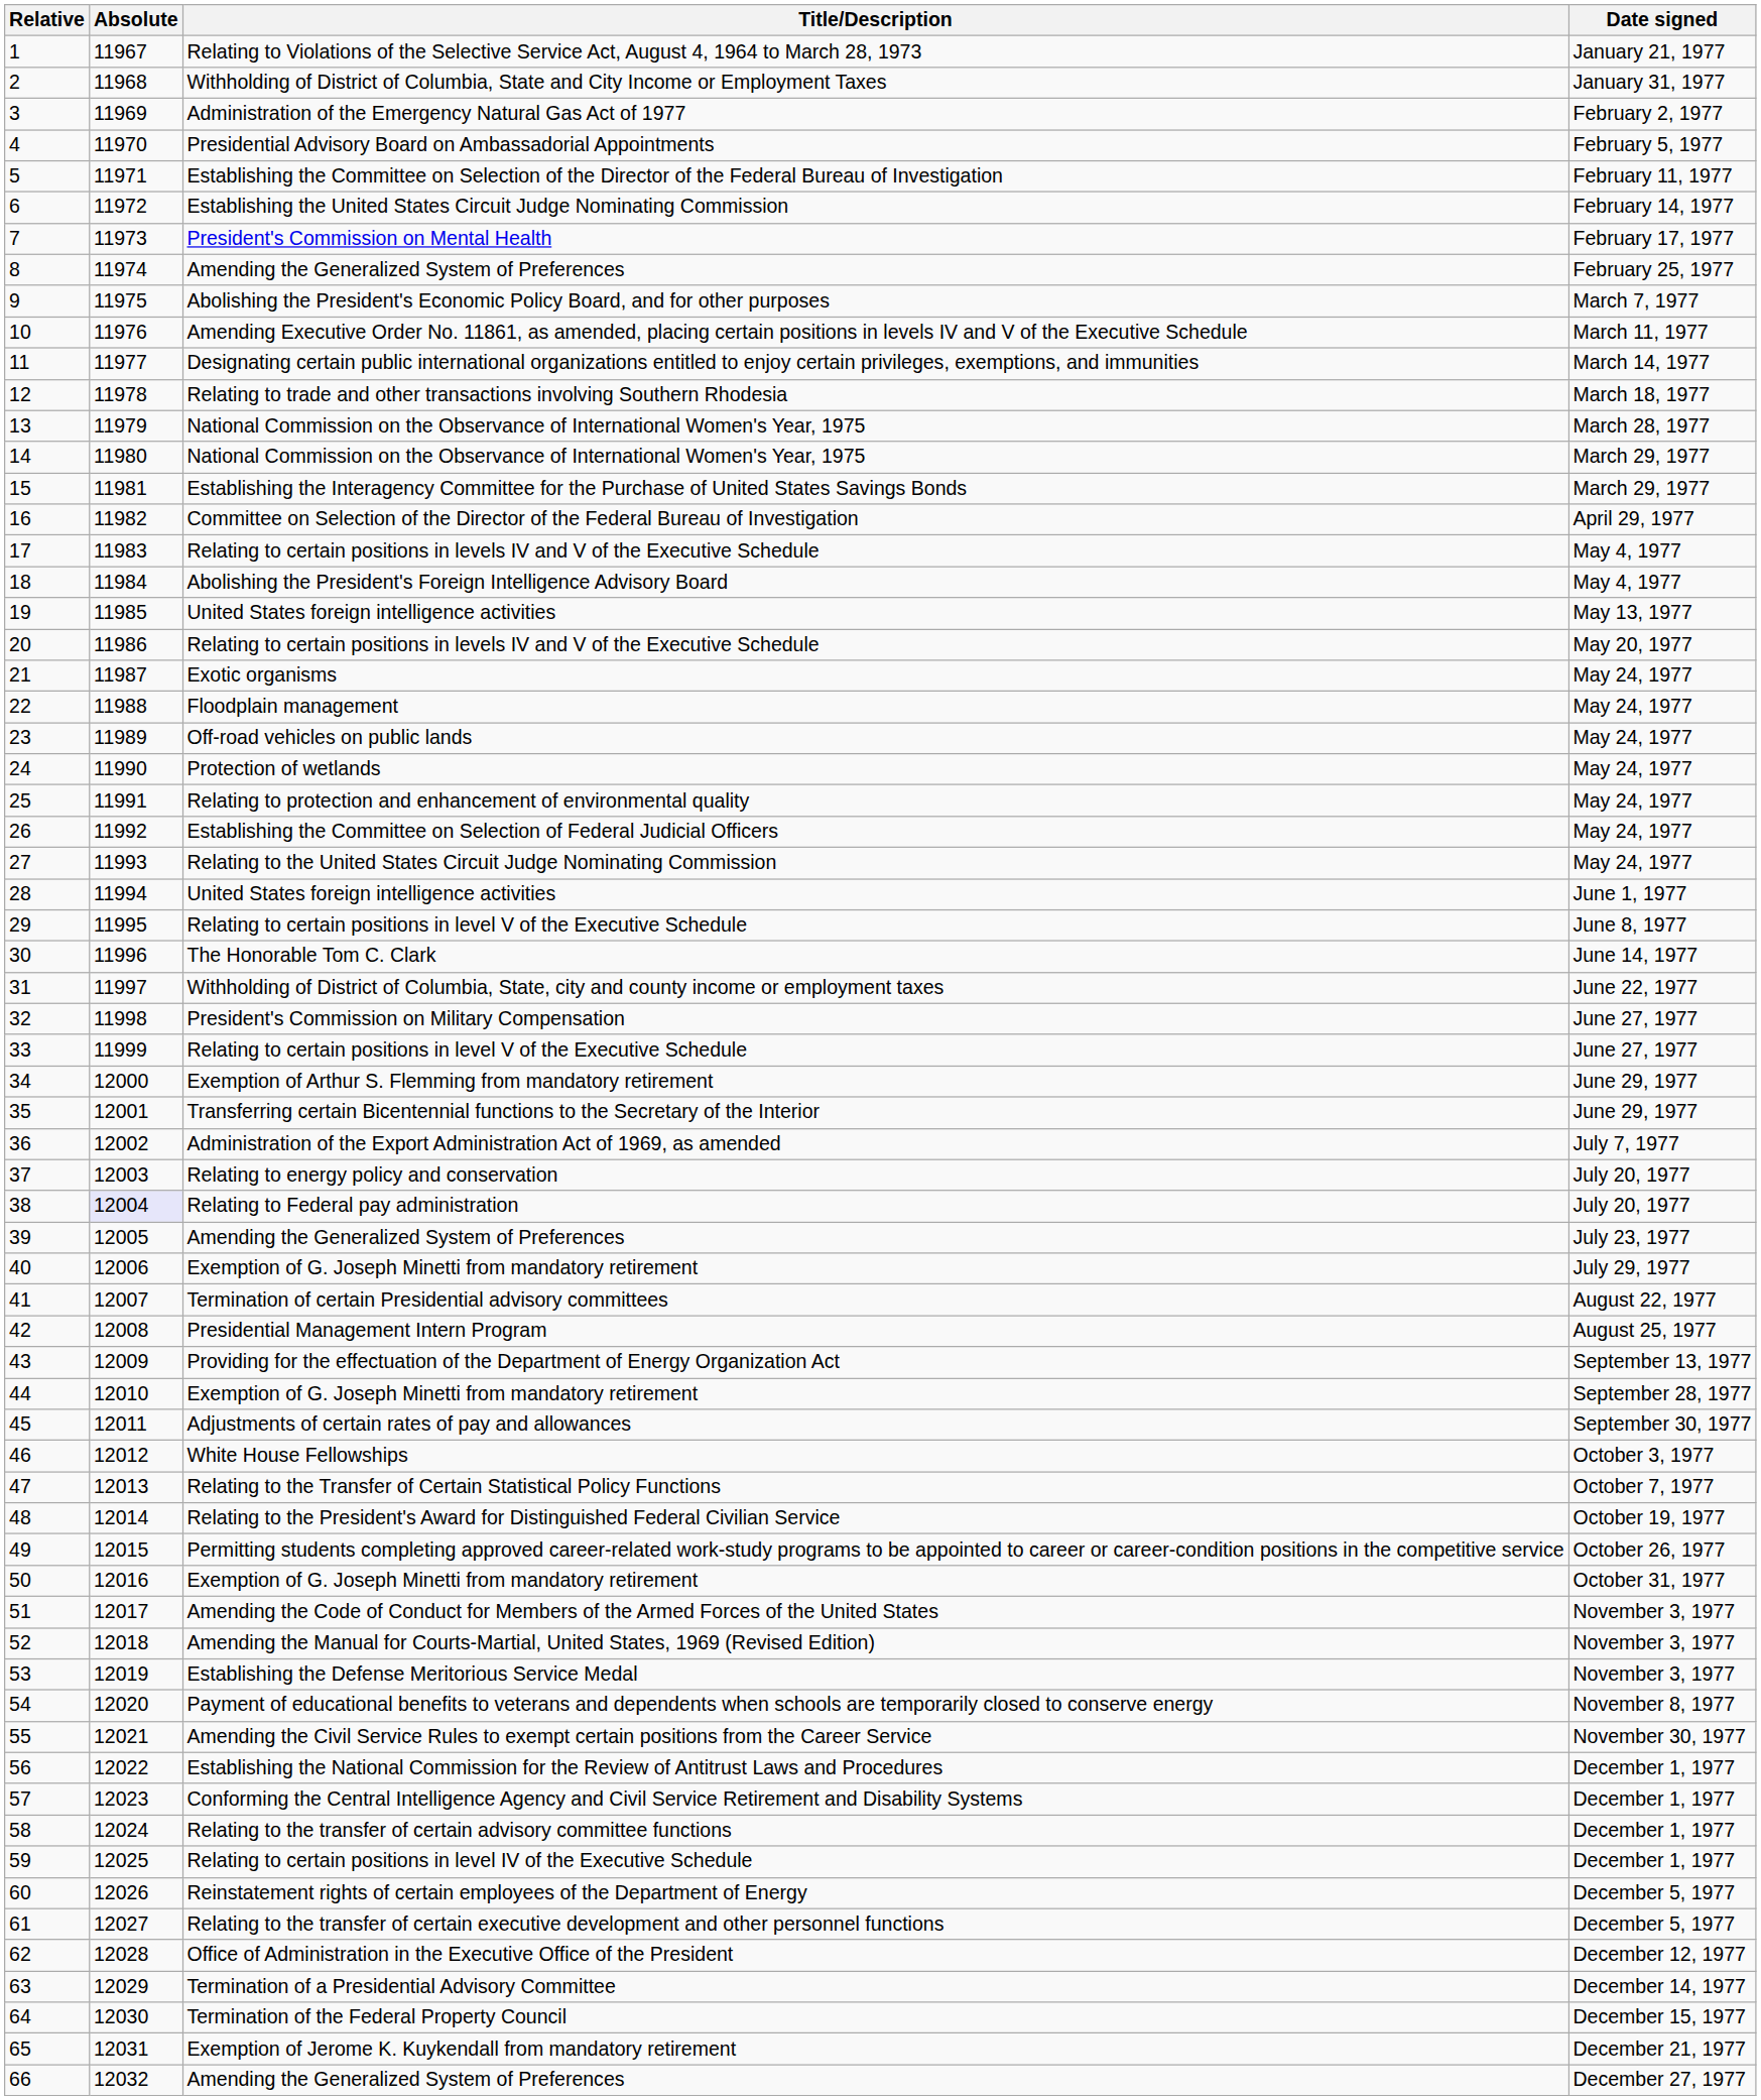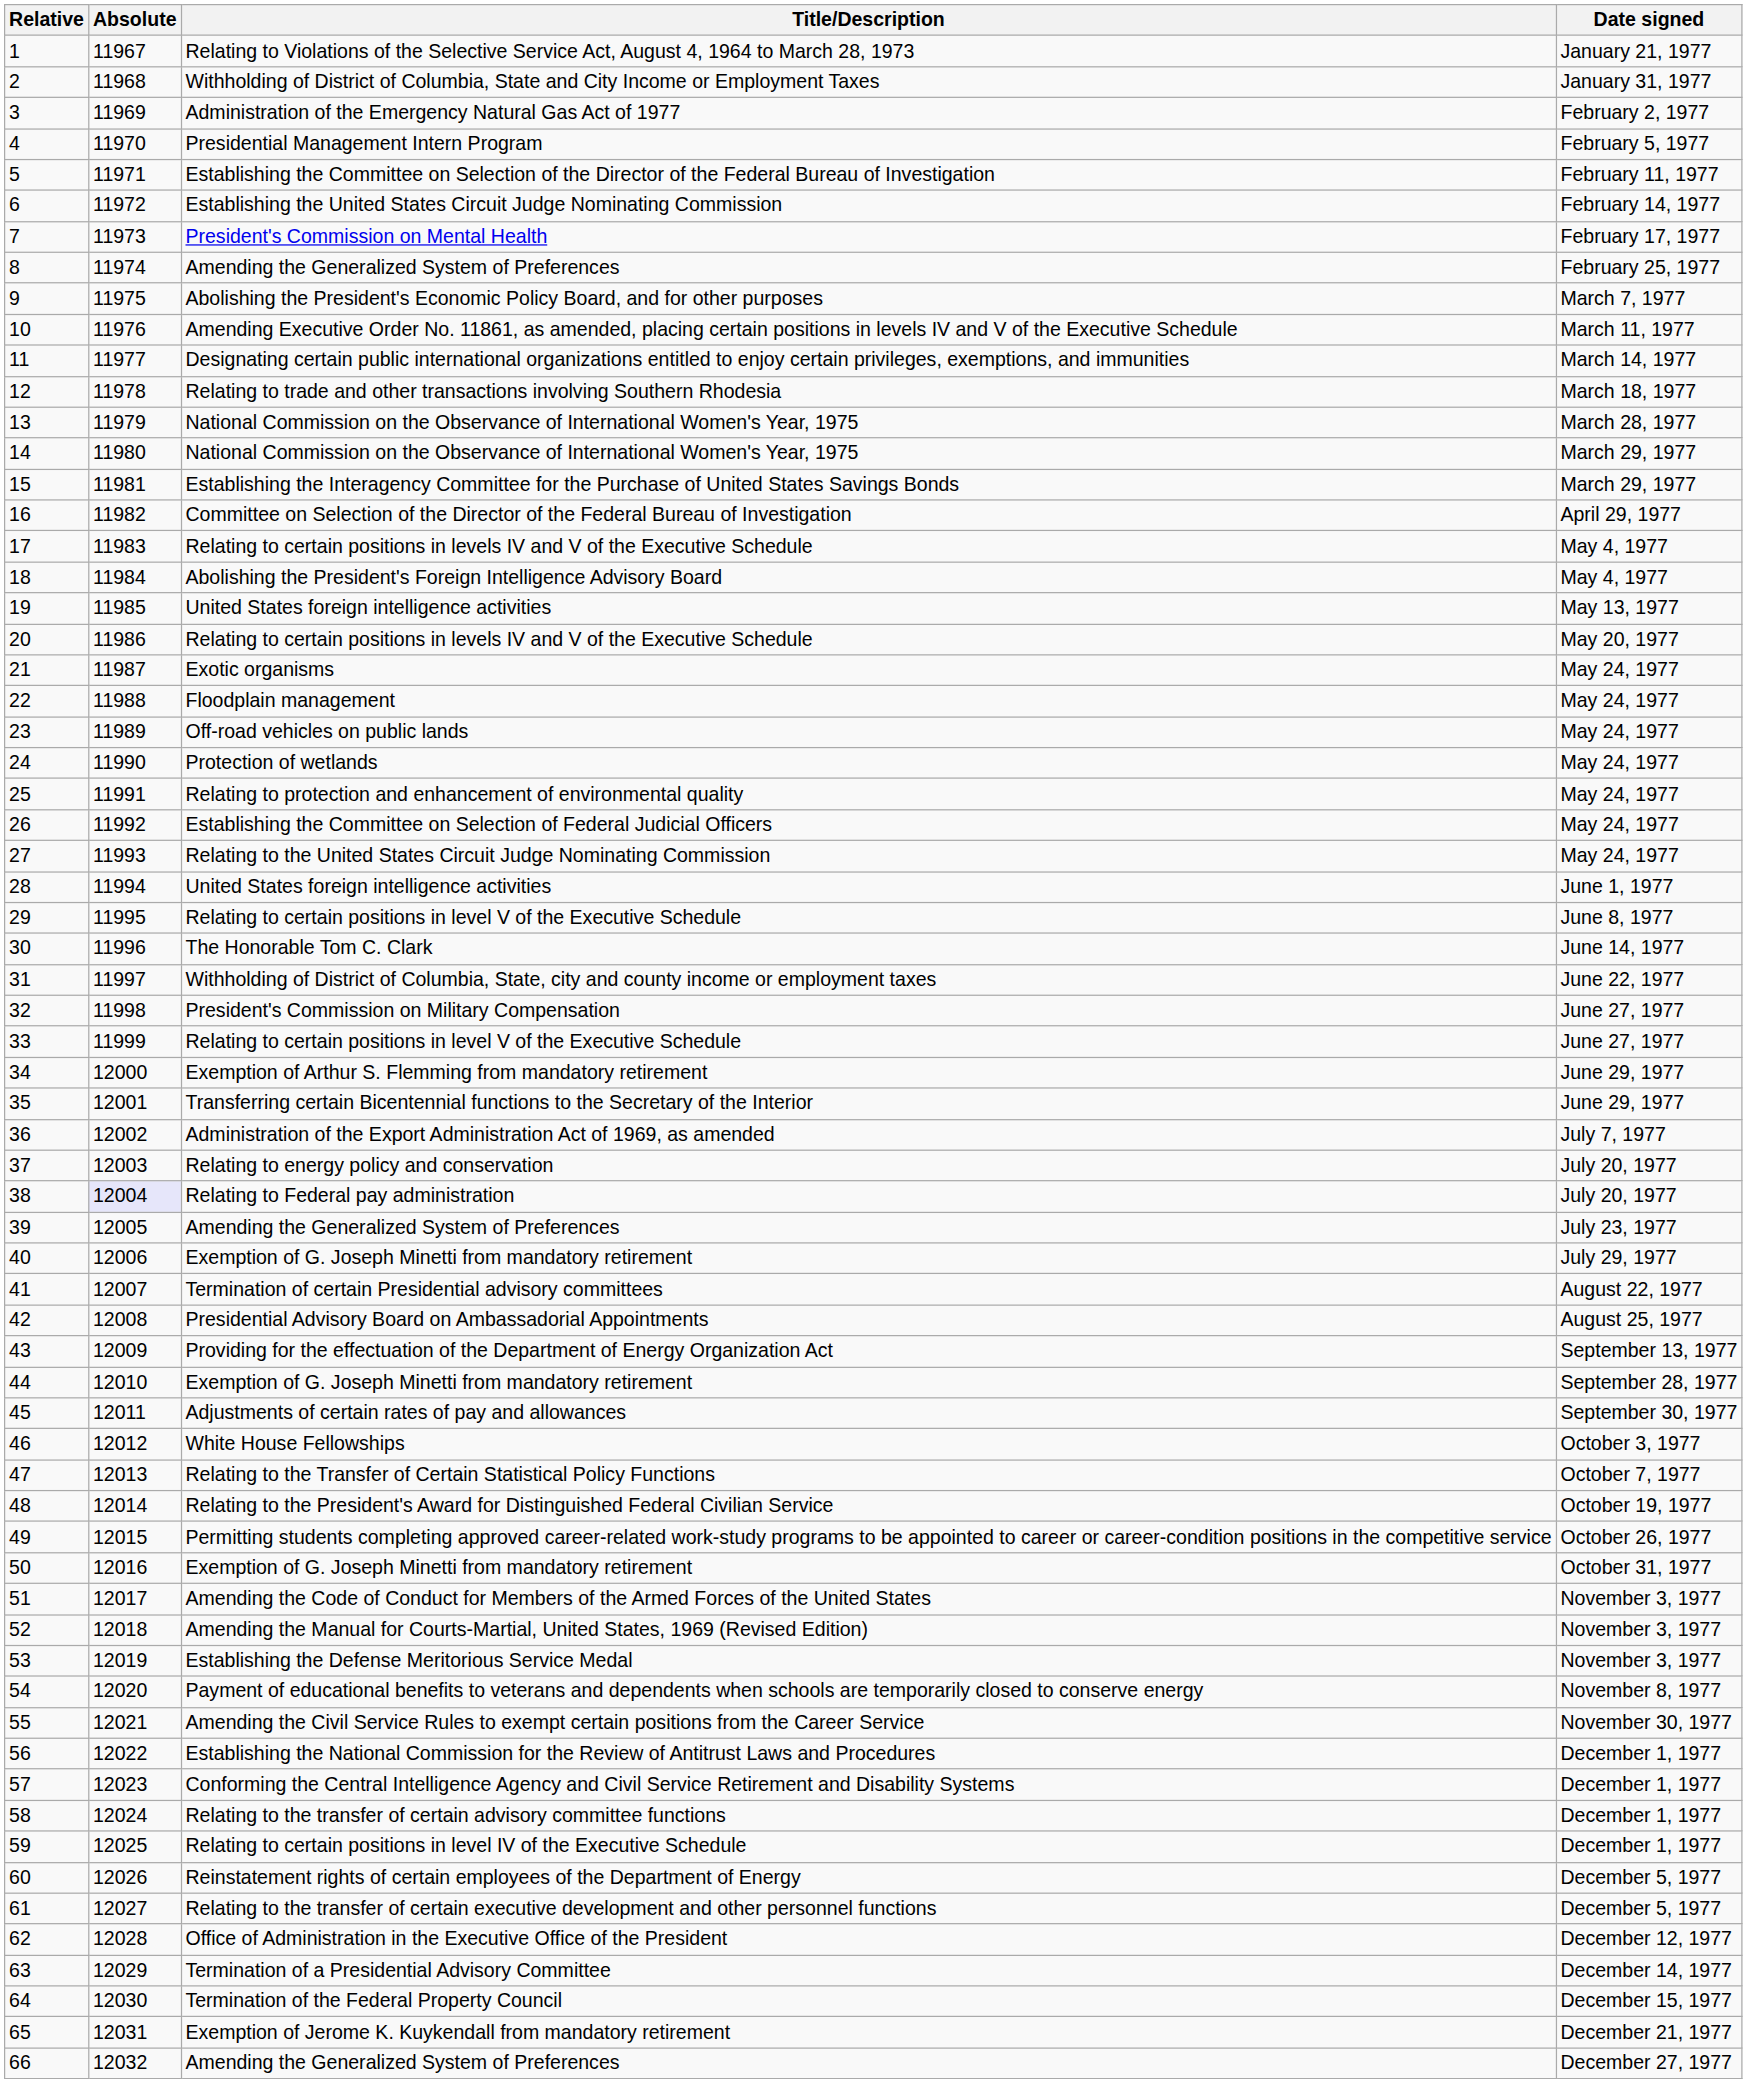 <table class="wikitable">
 <tr>
 <th>Relative </th>
 <th>Absolute </th>
 <th>Title/Description</th>
 <th>Date signed</th>
 </tr>
 <tr>
 <td>1</td>
 <td>11967</td>
 <td>Relating to Violations of the Selective Service Act, August 4, 1964 to March 28, 1973</td>
 <td>January 21, 1977</td>
 </tr>
 <tr>
 <td>2</td>
 <td>11968</td>
 <td>Withholding of District of Columbia, State and City Income or Employment Taxes</td>
 <td>January 31, 1977</td>
 </tr>
 <tr>
 <td>3</td>
 <td>11969</td>
 <td>Administration of the Emergency Natural Gas Act of 1977</td>
 <td>February 2, 1977</td>
 </tr>
 <tr>
 <td>4</td>
 <td>11970</td>
-<td>Presidential Advisory Board on Ambassadorial Appointments</td>
+<td>Presidential Management Intern Program</td>
 <td>February 5, 1977</td>
 </tr>
 <tr>
 <td>5</td>
 <td>11971</td>
 <td>Establishing the Committee on Selection of the Director of the Federal Bureau of Investigation</td>
 <td>February 11, 1977</td>
 </tr>
 <tr>
 <td>6</td>
 <td>11972</td>
 <td>Establishing the United States Circuit Judge Nominating Commission</td>
 <td>February 14, 1977</td>
 </tr>
 <tr>
 <td>7</td>
 <td>11973</td>
 <td><a href='#'>President's Commission on Mental Health</a></td>
 <td>February 17, 1977</td>
 </tr>
 <tr>
 <td>8</td>
 <td>11974</td>
 <td>Amending the Generalized System of Preferences</td>
 <td>February 25, 1977</td>
 </tr>
 <tr>
 <td>9</td>
 <td>11975</td>
 <td>Abolishing the President's Economic Policy Board, and for other purposes</td>
 <td>March 7, 1977</td>
 </tr>
 <tr>
 <td>10</td>
 <td>11976</td>
 <td>Amending Executive Order No. 11861, as amended, placing certain positions in levels IV and V of the Executive Schedule</td>
 <td>March 11, 1977</td>
 </tr>
 <tr>
 <td>11</td>
 <td>11977</td>
 <td>Designating certain public international organizations entitled to enjoy certain privileges, exemptions, and immunities</td>
 <td>March 14, 1977</td>
 </tr>
 <tr>
 <td>12</td>
 <td>11978</td>
 <td>Relating to trade and other transactions involving Southern Rhodesia</td>
 <td>March 18, 1977</td>
 </tr>
 <tr>
 <td>13</td>
 <td>11979</td>
 <td>National Commission on the Observance of International Women's Year, 1975</td>
 <td>March 28, 1977</td>
 </tr>
 <tr>
 <td>14</td>
 <td>11980</td>
 <td>National Commission on the Observance of International Women's Year, 1975</td>
 <td>March 29, 1977</td>
 </tr>
 <tr>
 <td>15</td>
 <td>11981</td>
 <td>Establishing the Interagency Committee for the Purchase of United States Savings Bonds</td>
 <td>March 29, 1977</td>
 </tr>
 <tr>
 <td>16</td>
 <td>11982</td>
 <td>Committee on Selection of the Director of the Federal Bureau of Investigation</td>
 <td>April 29, 1977</td>
 </tr>
 <tr>
 <td>17</td>
 <td>11983</td>
 <td>Relating to certain positions in levels IV and V of the Executive Schedule</td>
 <td>May 4, 1977</td>
 </tr>
 <tr>
 <td>18</td>
 <td>11984</td>
 <td>Abolishing the President's Foreign Intelligence Advisory Board</td>
 <td>May 4, 1977</td>
 </tr>
 <tr>
 <td>19</td>
 <td>11985</td>
 <td>United States foreign intelligence activities</td>
 <td>May 13, 1977</td>
 </tr>
 <tr>
 <td>20</td>
 <td>11986</td>
 <td>Relating to certain positions in levels IV and V of the Executive Schedule</td>
 <td>May 20, 1977</td>
 </tr>
 <tr>
 <td>21</td>
 <td>11987</td>
 <td>Exotic organisms</td>
 <td>May 24, 1977</td>
 </tr>
 <tr>
 <td>22</td>
 <td>11988</td>
 <td>Floodplain management</td>
 <td>May 24, 1977</td>
 </tr>
 <tr>
 <td>23</td>
 <td>11989</td>
 <td>Off-road vehicles on public lands</td>
 <td>May 24, 1977</td>
 </tr>
 <tr>
 <td>24</td>
 <td>11990</td>
 <td>Protection of wetlands</td>
 <td>May 24, 1977</td>
 </tr>
 <tr>
 <td>25</td>
 <td>11991</td>
 <td>Relating to protection and enhancement of environmental quality</td>
 <td>May 24, 1977</td>
 </tr>
 <tr>
 <td>26</td>
 <td>11992</td>
 <td>Establishing the Committee on Selection of Federal Judicial Officers</td>
 <td>May 24, 1977</td>
 </tr>
 <tr>
 <td>27</td>
 <td>11993</td>
 <td>Relating to the United States Circuit Judge Nominating Commission</td>
 <td>May 24, 1977</td>
 </tr>
 <tr>
 <td>28</td>
 <td>11994</td>
 <td>United States foreign intelligence activities</td>
 <td>June 1, 1977</td>
 </tr>
 <tr>
 <td>29</td>
 <td>11995</td>
 <td>Relating to certain positions in level V of the Executive Schedule</td>
 <td>June 8, 1977</td>
 </tr>
 <tr>
 <td>30</td>
 <td>11996</td>
 <td>The Honorable Tom C. Clark</td>
 <td>June 14, 1977</td>
 </tr>
 <tr>
 <td>31</td>
 <td>11997</td>
 <td>Withholding of District of Columbia, State, city and county income or employment taxes</td>
 <td>June 22, 1977</td>
 </tr>
 <tr>
 <td>32</td>
 <td>11998</td>
 <td>President's Commission on Military Compensation</td>
 <td>June 27, 1977</td>
 </tr>
 <tr>
 <td>33</td>
 <td>11999</td>
 <td>Relating to certain positions in level V of the Executive Schedule</td>
 <td>June 27, 1977</td>
 </tr>
 <tr>
 <td>34</td>
 <td>12000</td>
 <td>Exemption of Arthur S. Flemming from mandatory retirement</td>
 <td>June 29, 1977</td>
 </tr>
 <tr>
 <td>35</td>
 <td>12001</td>
 <td>Transferring certain Bicentennial functions to the Secretary of the Interior</td>
 <td>June 29, 1977</td>
 </tr>
 <tr>
 <td>36</td>
 <td>12002</td>
 <td>Administration of the Export Administration Act of 1969, as amended</td>
 <td>July 7, 1977</td>
 </tr>
 <tr>
 <td>37</td>
 <td>12003</td>
 <td>Relating to energy policy and conservation</td>
 <td>July 20, 1977</td>
 </tr>
 <tr>
 <td>38</td>
 <td style="background: lavender;">12004</td>
 <td>Relating to Federal pay administration</td>
 <td>July 20, 1977</td>
 </tr>
 <tr>
 <td>39</td>
 <td>12005</td>
 <td>Amending the Generalized System of Preferences</td>
 <td>July 23, 1977</td>
 </tr>
 <tr>
 <td>40</td>
 <td>12006</td>
 <td>Exemption of G. Joseph Minetti from mandatory retirement</td>
 <td>July 29, 1977</td>
 </tr>
 <tr>
 <td>41</td>
 <td>12007</td>
 <td>Termination of certain Presidential advisory committees</td>
 <td>August 22, 1977</td>
 </tr>
 <tr>
 <td>42</td>
 <td>12008</td>
-<td>Presidential Management Intern Program</td>
+<td>Presidential Advisory Board on Ambassadorial Appointments</td>
 <td>August 25, 1977</td>
 </tr>
 <tr>
 <td>43</td>
 <td>12009</td>
 <td>Providing for the effectuation of the Department of Energy Organization Act</td>
 <td>September 13, 1977</td>
 </tr>
 <tr>
 <td>44</td>
 <td>12010</td>
 <td>Exemption of G. Joseph Minetti from mandatory retirement</td>
 <td>September 28, 1977</td>
 </tr>
 <tr>
 <td>45</td>
 <td>12011</td>
 <td>Adjustments of certain rates of pay and allowances</td>
 <td>September 30, 1977</td>
 </tr>
 <tr>
 <td>46</td>
 <td>12012</td>
 <td>White House Fellowships</td>
 <td>October 3, 1977</td>
 </tr>
 <tr>
 <td>47</td>
 <td>12013</td>
 <td>Relating to the Transfer of Certain Statistical Policy Functions</td>
 <td>October 7, 1977</td>
 </tr>
 <tr>
 <td>48</td>
 <td>12014</td>
 <td>Relating to the President's Award for Distinguished Federal Civilian Service</td>
 <td>October 19, 1977</td>
 </tr>
 <tr>
 <td>49</td>
 <td>12015</td>
 <td>Permitting students completing approved career-related work-study programs to be appointed to career or career-condition positions in the competitive service</td>
 <td>October 26, 1977</td>
 </tr>
 <tr>
 <td>50</td>
 <td>12016</td>
 <td>Exemption of G. Joseph Minetti from mandatory retirement</td>
 <td>October 31, 1977</td>
 </tr>
 <tr>
 <td>51</td>
 <td>12017</td>
 <td>Amending the Code of Conduct for Members of the Armed Forces of the United States</td>
 <td>November 3, 1977</td>
 </tr>
 <tr>
 <td>52</td>
 <td>12018</td>
 <td>Amending the Manual for Courts-Martial, United States, 1969 (Revised Edition)</td>
 <td>November 3, 1977</td>
 </tr>
 <tr>
 <td>53</td>
 <td>12019</td>
 <td>Establishing the Defense Meritorious Service Medal</td>
 <td>November 3, 1977</td>
 </tr>
 <tr>
 <td>54</td>
 <td>12020</td>
 <td>Payment of educational benefits to veterans and dependents when schools are temporarily closed to conserve energy</td>
 <td>November 8, 1977</td>
 </tr>
 <tr>
 <td>55</td>
 <td>12021</td>
 <td>Amending the Civil Service Rules to exempt certain positions from the Career Service</td>
 <td>November 30, 1977</td>
 </tr>
 <tr>
 <td>56</td>
 <td>12022</td>
 <td>Establishing the National Commission for the Review of Antitrust Laws and Procedures</td>
 <td>December 1, 1977</td>
 </tr>
 <tr>
 <td>57</td>
 <td>12023</td>
 <td>Conforming the Central Intelligence Agency and Civil Service Retirement and Disability Systems</td>
 <td>December 1, 1977</td>
 </tr>
 <tr>
 <td>58</td>
 <td>12024</td>
 <td>Relating to the transfer of certain advisory committee functions</td>
 <td>December 1, 1977</td>
 </tr>
 <tr>
 <td>59</td>
 <td>12025</td>
 <td>Relating to certain positions in level IV of the Executive Schedule</td>
 <td>December 1, 1977</td>
 </tr>
 <tr>
 <td>60</td>
 <td>12026</td>
 <td>Reinstatement rights of certain employees of the Department of Energy</td>
 <td>December 5, 1977</td>
 </tr>
 <tr>
 <td>61</td>
 <td>12027</td>
 <td>Relating to the transfer of certain executive development and other personnel functions</td>
 <td>December 5, 1977</td>
 </tr>
 <tr>
 <td>62</td>
 <td>12028</td>
 <td>Office of Administration in the Executive Office of the President</td>
 <td>December 12, 1977</td>
 </tr>
 <tr>
 <td>63</td>
 <td>12029</td>
 <td>Termination of a Presidential Advisory Committee</td>
 <td>December 14, 1977</td>
 </tr>
 <tr>
 <td>64</td>
 <td>12030</td>
 <td>Termination of the Federal Property Council</td>
 <td>December 15, 1977</td>
 </tr>
 <tr>
 <td>65</td>
 <td>12031</td>
 <td>Exemption of Jerome K. Kuykendall from mandatory retirement</td>
 <td>December 21, 1977</td>
 </tr>
 <tr>
 <td>66</td>
 <td>12032</td>
 <td>Amending the Generalized System of Preferences</td>
 <td>December 27, 1977</td>
 </tr>
 </table>
